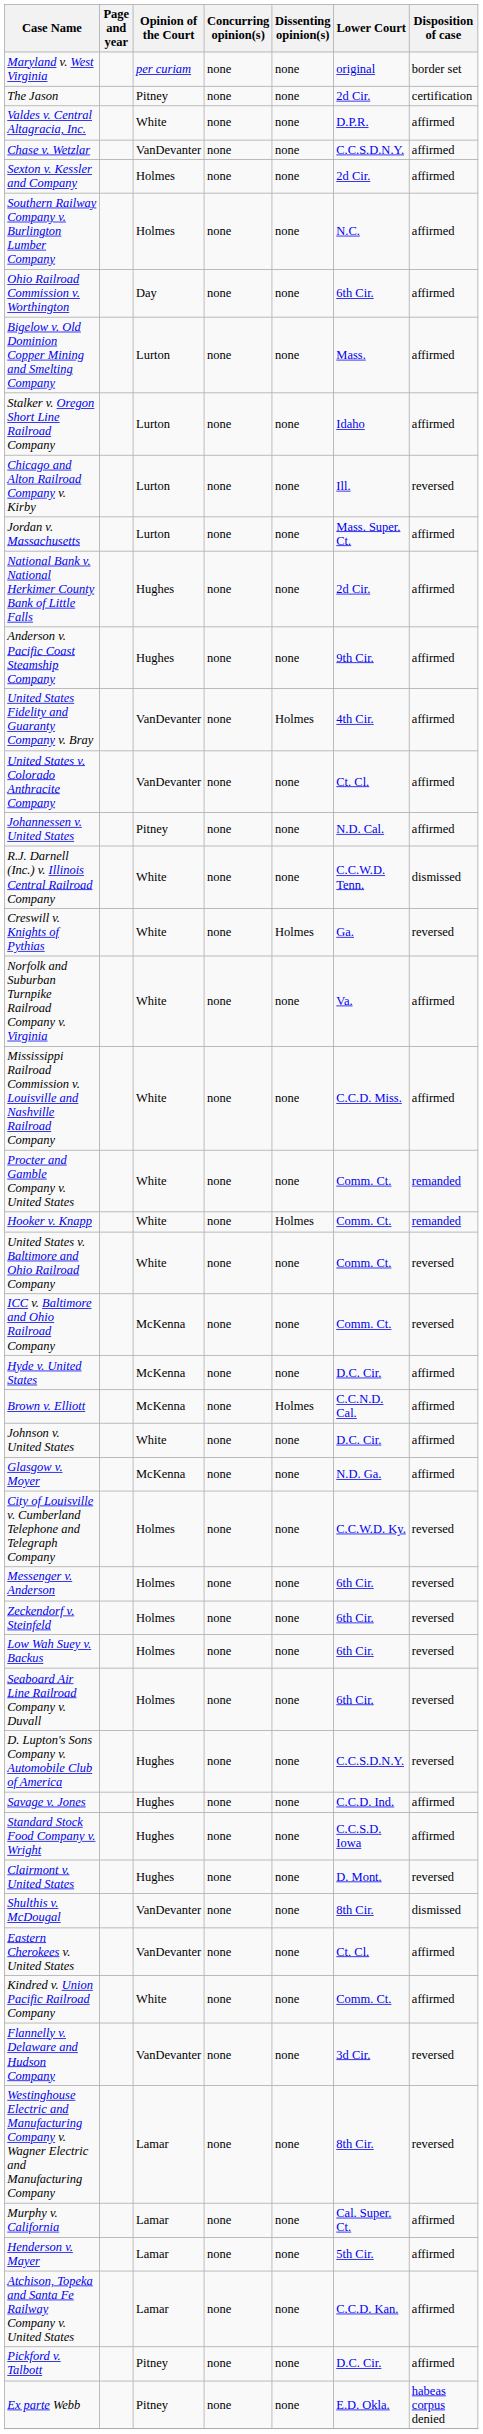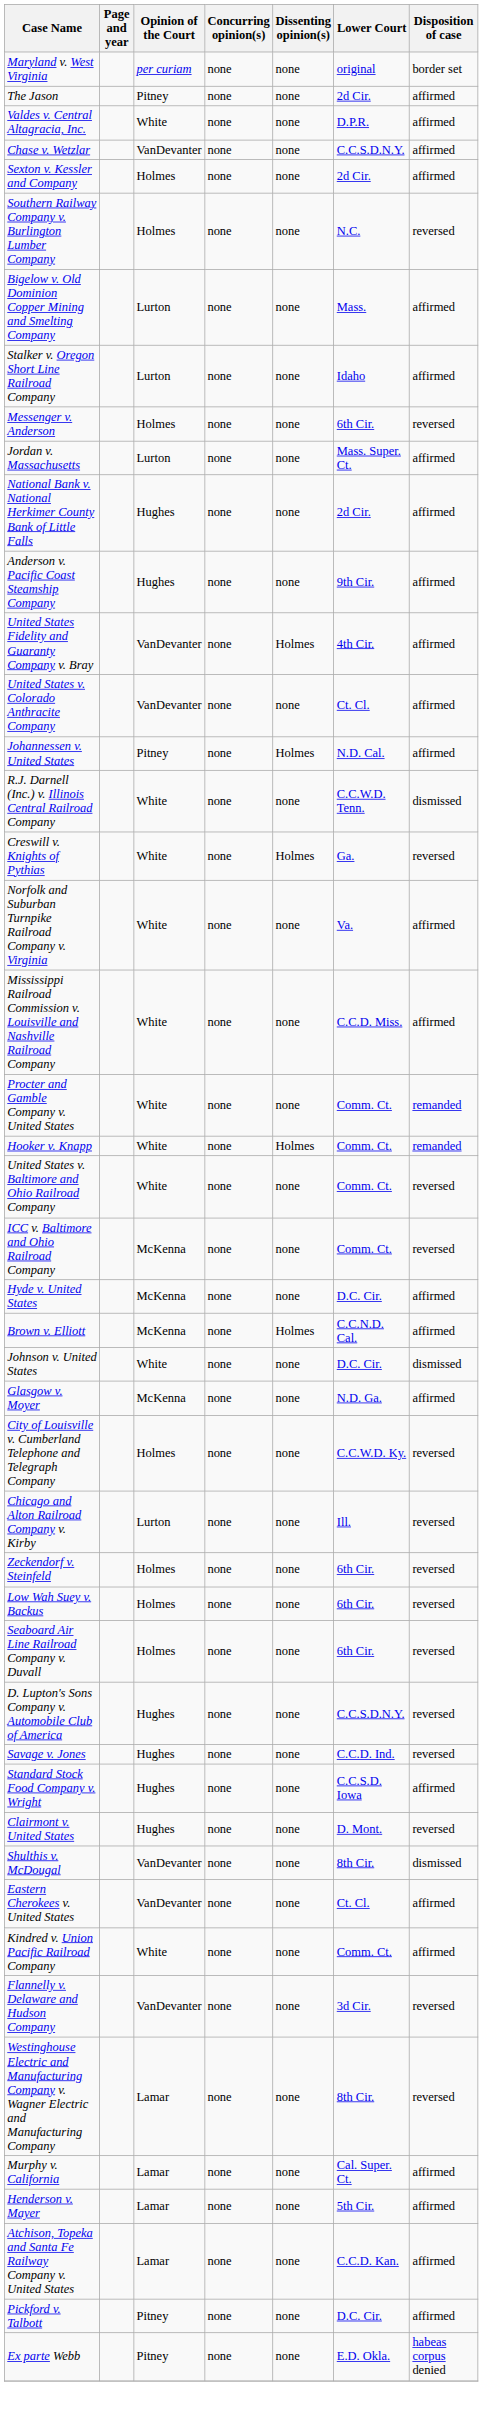 <table class="wikitable sortable">
 <tr>
 <th scope="col" style="width: 465px;">Case Name</th>
 <th scope="col" style="width: 95px;">Page and year</th>
 <th scope="col" style="width: 10px;">Opinion of the Court</th>
 <th scope="col" style="width: 10px;">Concurring opinion(s)</th>
 <th scope="col" style="width: 10px;">Dissenting opinion(s)</th>
 <th scope="col" style="width: 140px;">Lower Court</th>
 <th scope="col" style="width: 150px;">Disposition of case</th>
 </tr>
 <tr>
 <td><em><a href='#'>Maryland</a> v. <a href='#'>West Virginia</a></em></td>
 <td align="right"></td>
 <td><em><a href='#'>per curiam</a></em></td>
 <td>none</td>
 <td>none</td>
 <td><a href='#'>original</a></td>
 <td>border set</td>
 </tr>
 <tr>
 <td><em>The Jason</em></td>
 <td align="right"></td>
 <td>Pitney</td>
 <td>none</td>
 <td>none</td>
 <td><a href='#'>2d Cir.</a></td>
-<td>certification</td>
+<td>affirmed</td>
 </tr>
 <tr>
 <td><em><a href='#'>Valdes v. Central Altagracia, Inc.</a></em></td>
 <td align="right"></td>
 <td>White</td>
 <td>none</td>
 <td>none</td>
 <td><a href='#'>D.P.R.</a></td>
 <td>affirmed</td>
 </tr>
 <tr>
 <td><em><a href='#'>Chase v. Wetzlar</a></em></td>
 <td align="right"></td>
 <td>VanDevanter</td>
 <td>none</td>
 <td>none</td>
 <td><a href='#'>C.C.S.D.N.Y.</a></td>
 <td>affirmed</td>
 </tr>
 <tr>
 <td><em><a href='#'>Sexton v. Kessler and Company</a></em></td>
 <td align="right"></td>
 <td>Holmes</td>
 <td>none</td>
 <td>none</td>
 <td><a href='#'>2d Cir.</a></td>
 <td>affirmed</td>
 </tr>
 <tr>
 <td><em><a href='#'>Southern Railway Company v. Burlington Lumber Company</a></em></td>
 <td align="right"></td>
 <td>Holmes</td>
 <td>none</td>
 <td>none</td>
 <td><a href='#'>N.C.</a></td>
-<td>affirmed</td>
-</tr>
-<tr>
-<td><em><a href='#'>Ohio Railroad Commission v. Worthington</a></em></td>
-<td align="right"></td>
-<td>Day</td>
-<td>none</td>
-<td>none</td>
-<td><a href='#'>6th Cir.</a></td>
-<td>affirmed</td>
+<td>reversed</td>
 </tr>
 <tr>
 <td><em><a href='#'>Bigelow v. Old Dominion Copper Mining and Smelting Company</a></em></td>
 <td align="right"></td>
 <td>Lurton</td>
 <td>none</td>
 <td>none</td>
 <td><a href='#'>Mass.</a></td>
 <td>affirmed</td>
 </tr>
 <tr>
 <td><em>Stalker v. <a href='#'>Oregon Short Line Railroad</a> Company</em></td>
 <td align="right"></td>
 <td>Lurton</td>
 <td>none</td>
 <td>none</td>
 <td><a href='#'>Idaho</a></td>
 <td>affirmed</td>
 </tr>
 <tr>
-<td><em><a href='#'>Chicago and Alton Railroad Company</a> v. Kirby</em></td>
+<td><em><a href='#'>Messenger v. Anderson</a></em></td>
 <td align="right"></td>
-<td>Lurton</td>
+<td>Holmes</td>
 <td>none</td>
 <td>none</td>
-<td><a href='#'>Ill.</a></td>
+<td><a href='#'>6th Cir.</a></td>
 <td>reversed</td>
 </tr>
 <tr>
 <td><em>Jordan v. <a href='#'>Massachusetts</a></em></td>
 <td align="right"></td>
 <td>Lurton</td>
 <td>none</td>
 <td>none</td>
 <td><a href='#'>Mass. Super. Ct.</a></td>
 <td>affirmed</td>
 </tr>
 <tr>
 <td><em><a href='#'>National Bank v. National Herkimer County Bank of Little Falls</a></em></td>
 <td align="right"></td>
 <td>Hughes</td>
 <td>none</td>
 <td>none</td>
 <td><a href='#'>2d Cir.</a></td>
 <td>affirmed</td>
 </tr>
 <tr>
 <td><em>Anderson v. <a href='#'>Pacific Coast Steamship Company</a></em></td>
 <td align="right"></td>
 <td>Hughes</td>
 <td>none</td>
 <td>none</td>
 <td><a href='#'>9th Cir.</a></td>
 <td>affirmed</td>
 </tr>
 <tr>
 <td><em><a href='#'>United States Fidelity and Guaranty Company</a> v. Bray</em></td>
 <td align="right"></td>
 <td>VanDevanter</td>
 <td>none</td>
 <td>Holmes</td>
 <td><a href='#'>4th Cir.</a></td>
 <td>affirmed</td>
 </tr>
 <tr>
 <td><em><a href='#'>United States v. Colorado Anthracite Company</a></em></td>
 <td align="right"></td>
 <td>VanDevanter</td>
 <td>none</td>
 <td>none</td>
 <td><a href='#'>Ct. Cl.</a></td>
 <td>affirmed</td>
 </tr>
 <tr>
 <td><em><a href='#'>Johannessen v. United States</a></em></td>
 <td align="right"></td>
 <td>Pitney</td>
 <td>none</td>
-<td>none</td>
+<td>Holmes</td>
 <td><a href='#'>N.D. Cal.</a></td>
 <td>affirmed</td>
 </tr>
 <tr>
 <td><em>R.J. Darnell (Inc.) v. <a href='#'>Illinois Central Railroad</a> Company</em></td>
 <td align="right"></td>
 <td>White</td>
 <td>none</td>
 <td>none</td>
 <td><a href='#'>C.C.W.D. Tenn.</a></td>
 <td>dismissed</td>
 </tr>
 <tr>
 <td><em>Creswill v. <a href='#'>Knights of Pythias</a></em></td>
 <td align="right"></td>
 <td>White</td>
 <td>none</td>
 <td>Holmes</td>
 <td><a href='#'>Ga.</a></td>
 <td>reversed</td>
 </tr>
 <tr>
 <td><em>Norfolk and Suburban Turnpike Railroad Company v. <a href='#'>Virginia</a></em></td>
 <td align="right"></td>
 <td>White</td>
 <td>none</td>
 <td>none</td>
 <td><a href='#'>Va.</a></td>
 <td>affirmed</td>
 </tr>
 <tr>
 <td><em>Mississippi Railroad Commission v. <a href='#'>Louisville and Nashville Railroad</a> Company</em></td>
 <td align="right"></td>
 <td>White</td>
 <td>none</td>
 <td>none</td>
 <td><a href='#'>C.C.D. Miss.</a></td>
 <td>affirmed</td>
 </tr>
 <tr>
 <td><em><a href='#'>Procter and Gamble</a> Company v. United States</em></td>
 <td align="right"></td>
 <td>White</td>
 <td>none</td>
 <td>none</td>
 <td><a href='#'>Comm. Ct.</a></td>
 <td><a href='#'>remanded</a></td>
 </tr>
 <tr>
 <td><em><a href='#'>Hooker v. Knapp</a></em></td>
 <td align="right"></td>
 <td>White</td>
 <td>none</td>
 <td>Holmes</td>
 <td><a href='#'>Comm. Ct.</a></td>
 <td><a href='#'>remanded</a></td>
 </tr>
 <tr>
 <td><em>United States v. <a href='#'>Baltimore and Ohio Railroad</a> Company</em></td>
 <td align="right"></td>
 <td>White</td>
 <td>none</td>
 <td>none</td>
 <td><a href='#'>Comm. Ct.</a></td>
 <td>reversed</td>
 </tr>
 <tr>
 <td><em><a href='#'>ICC</a> v. <a href='#'>Baltimore and Ohio Railroad</a> Company</em></td>
 <td align="right"></td>
 <td>McKenna</td>
 <td>none</td>
 <td>none</td>
 <td><a href='#'>Comm. Ct.</a></td>
 <td>reversed</td>
 </tr>
 <tr>
 <td><em><a href='#'>Hyde v. United States</a></em></td>
 <td align="right"></td>
 <td>McKenna</td>
 <td>none</td>
 <td>none</td>
 <td><a href='#'>D.C. Cir.</a></td>
 <td>affirmed</td>
 </tr>
 <tr>
 <td><em><a href='#'>Brown v. Elliott</a></em></td>
 <td align="right"></td>
 <td>McKenna</td>
 <td>none</td>
 <td>Holmes</td>
 <td><a href='#'>C.C.N.D. Cal.</a></td>
 <td>affirmed</td>
 </tr>
 <tr>
 <td><em>Johnson v. United States</em></td>
 <td align="right"></td>
 <td>White</td>
 <td>none</td>
 <td>none</td>
 <td><a href='#'>D.C. Cir.</a></td>
-<td>affirmed</td>
+<td>dismissed</td>
 </tr>
 <tr>
 <td><em><a href='#'>Glasgow v. Moyer</a></em></td>
 <td align="right"></td>
 <td>McKenna</td>
 <td>none</td>
 <td>none</td>
 <td><a href='#'>N.D. Ga.</a></td>
 <td>affirmed</td>
 </tr>
 <tr>
 <td><em><a href='#'>City of Louisville</a> v. Cumberland Telephone and Telegraph Company</em></td>
 <td align="right"></td>
 <td>Holmes</td>
 <td>none</td>
 <td>none</td>
 <td><a href='#'>C.C.W.D. Ky.</a></td>
 <td>reversed</td>
 </tr>
 <tr>
-<td><em><a href='#'>Messenger v. Anderson</a></em></td>
+<td><em><a href='#'>Chicago and Alton Railroad Company</a> v. Kirby</em></td>
 <td align="right"></td>
-<td>Holmes</td>
+<td>Lurton</td>
 <td>none</td>
 <td>none</td>
-<td><a href='#'>6th Cir.</a></td>
+<td><a href='#'>Ill.</a></td>
 <td>reversed</td>
 </tr>
 <tr>
 <td><em><a href='#'>Zeckendorf v. Steinfeld</a></em></td>
 <td align="right"></td>
 <td>Holmes</td>
 <td>none</td>
 <td>none</td>
 <td><a href='#'>6th Cir.</a></td>
 <td>reversed</td>
 </tr>
 <tr>
 <td><em><a href='#'>Low Wah Suey v. Backus</a></em></td>
 <td align="right"></td>
 <td>Holmes</td>
 <td>none</td>
 <td>none</td>
 <td><a href='#'>6th Cir.</a></td>
 <td>reversed</td>
 </tr>
 <tr>
 <td><em><a href='#'>Seaboard Air Line Railroad</a> Company v. Duvall</em></td>
 <td align="right"></td>
 <td>Holmes</td>
 <td>none</td>
 <td>none</td>
 <td><a href='#'>6th Cir.</a></td>
 <td>reversed</td>
 </tr>
 <tr>
 <td><em>D. Lupton's Sons Company v. <a href='#'>Automobile Club of America</a></em></td>
 <td align="right"></td>
 <td>Hughes</td>
 <td>none</td>
 <td>none</td>
 <td><a href='#'>C.C.S.D.N.Y.</a></td>
 <td>reversed</td>
 </tr>
 <tr>
 <td><em><a href='#'>Savage v. Jones</a></em></td>
 <td align="right"></td>
 <td>Hughes</td>
 <td>none</td>
 <td>none</td>
 <td><a href='#'>C.C.D. Ind.</a></td>
-<td>affirmed</td>
+<td>reversed</td>
 </tr>
 <tr>
 <td><em><a href='#'>Standard Stock Food Company v. Wright</a></em></td>
 <td align="right"></td>
 <td>Hughes</td>
 <td>none</td>
 <td>none</td>
 <td><a href='#'>C.C.S.D. Iowa</a></td>
 <td>affirmed</td>
 </tr>
 <tr>
 <td><em><a href='#'>Clairmont v. United States</a></em></td>
 <td align="right"></td>
 <td>Hughes</td>
 <td>none</td>
 <td>none</td>
 <td><a href='#'>D. Mont.</a></td>
 <td>reversed</td>
 </tr>
 <tr>
 <td><em><a href='#'>Shulthis v. McDougal</a></em></td>
 <td align="right"></td>
 <td>VanDevanter</td>
 <td>none</td>
 <td>none</td>
 <td><a href='#'>8th Cir.</a></td>
 <td>dismissed</td>
 </tr>
 <tr>
 <td><em><a href='#'>Eastern Cherokees</a> v. United States</em></td>
 <td align="right"></td>
 <td>VanDevanter</td>
 <td>none</td>
 <td>none</td>
 <td><a href='#'>Ct. Cl.</a></td>
 <td>affirmed</td>
 </tr>
 <tr>
 <td><em>Kindred v. <a href='#'>Union Pacific Railroad</a> Company</em></td>
 <td align="right"></td>
 <td>White</td>
 <td>none</td>
 <td>none</td>
 <td><a href='#'>Comm. Ct.</a></td>
 <td>affirmed</td>
 </tr>
 <tr>
 <td><em><a href='#'>Flannelly v. Delaware and Hudson Company</a></em></td>
 <td align="right"></td>
 <td>VanDevanter</td>
 <td>none</td>
 <td>none</td>
 <td><a href='#'>3d Cir.</a></td>
 <td>reversed</td>
 </tr>
 <tr>
 <td><em><a href='#'>Westinghouse Electric and Manufacturing Company</a> v. Wagner Electric and Manufacturing Company</em></td>
 <td align="right"></td>
 <td>Lamar</td>
 <td>none</td>
 <td>none</td>
 <td><a href='#'>8th Cir.</a></td>
 <td>reversed</td>
 </tr>
 <tr>
 <td><em>Murphy v. <a href='#'>California</a></em></td>
 <td align="right"></td>
 <td>Lamar</td>
 <td>none</td>
 <td>none</td>
 <td><a href='#'>Cal. Super. Ct.</a></td>
 <td>affirmed</td>
 </tr>
 <tr>
 <td><em><a href='#'>Henderson v. Mayer</a></em></td>
 <td align="right"></td>
 <td>Lamar</td>
 <td>none</td>
 <td>none</td>
 <td><a href='#'>5th Cir.</a></td>
 <td>affirmed</td>
 </tr>
 <tr>
 <td><em><a href='#'>Atchison, Topeka and Santa Fe Railway</a> Company v. United States</em></td>
 <td align="right"></td>
 <td>Lamar</td>
 <td>none</td>
 <td>none</td>
 <td><a href='#'>C.C.D. Kan.</a></td>
 <td>affirmed</td>
 </tr>
 <tr>
 <td><em><a href='#'>Pickford v. Talbott</a></em></td>
 <td align="right"></td>
 <td>Pitney</td>
 <td>none</td>
 <td>none</td>
 <td><a href='#'>D.C. Cir.</a></td>
 <td>affirmed</td>
 </tr>
 <tr>
 <td><em><a href='#'>Ex parte</a> Webb</em></td>
 <td align="right"></td>
 <td>Pitney</td>
 <td>none</td>
 <td>none</td>
 <td><a href='#'>E.D. Okla.</a></td>
 <td><a href='#'>habeas corpus</a> denied</td>
 </tr>
 <tr>
 </tr>
 </table>
